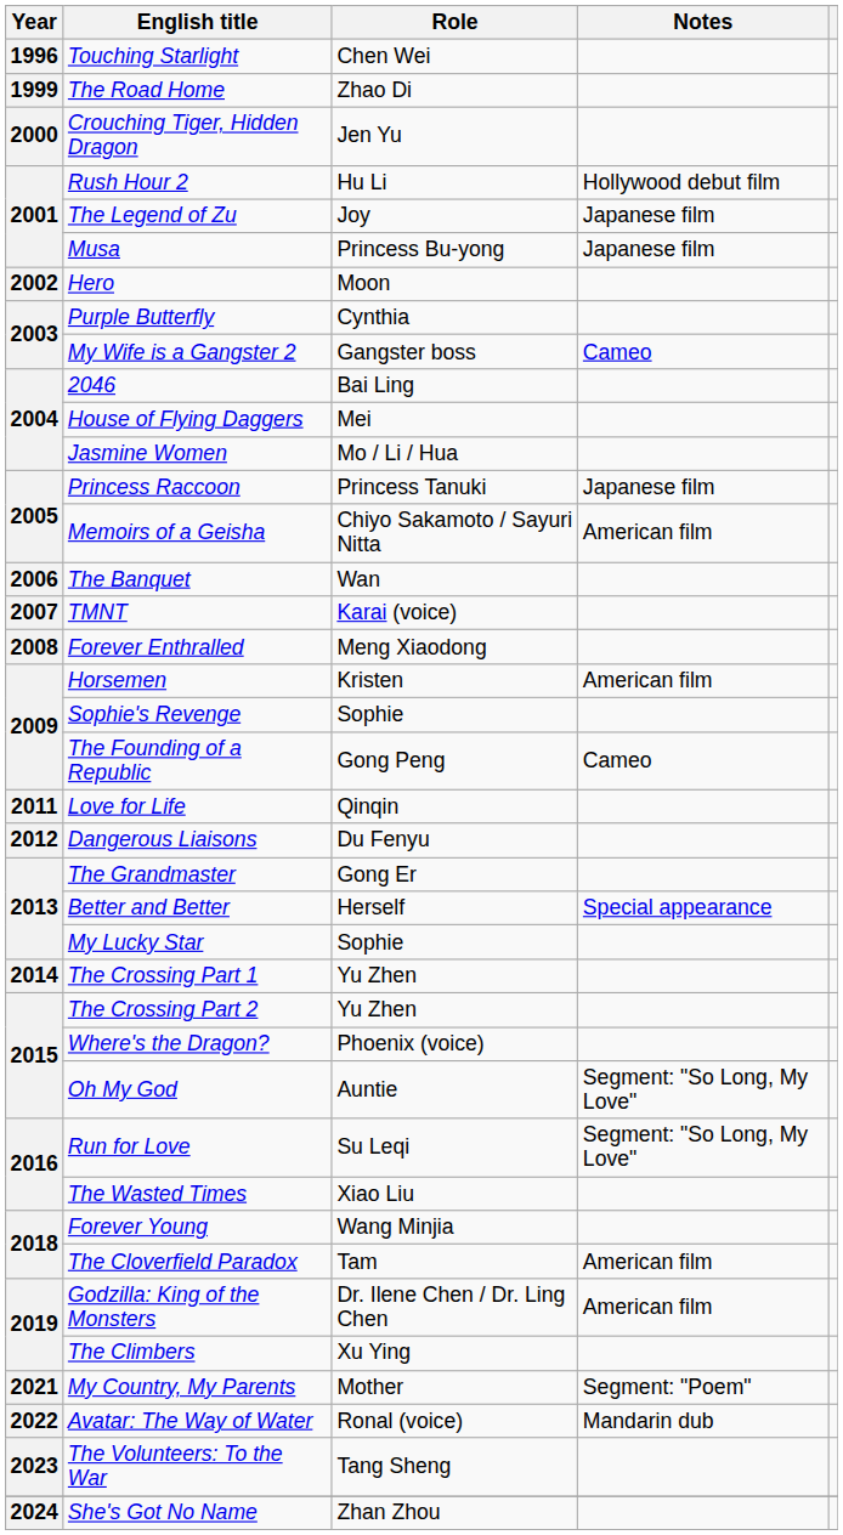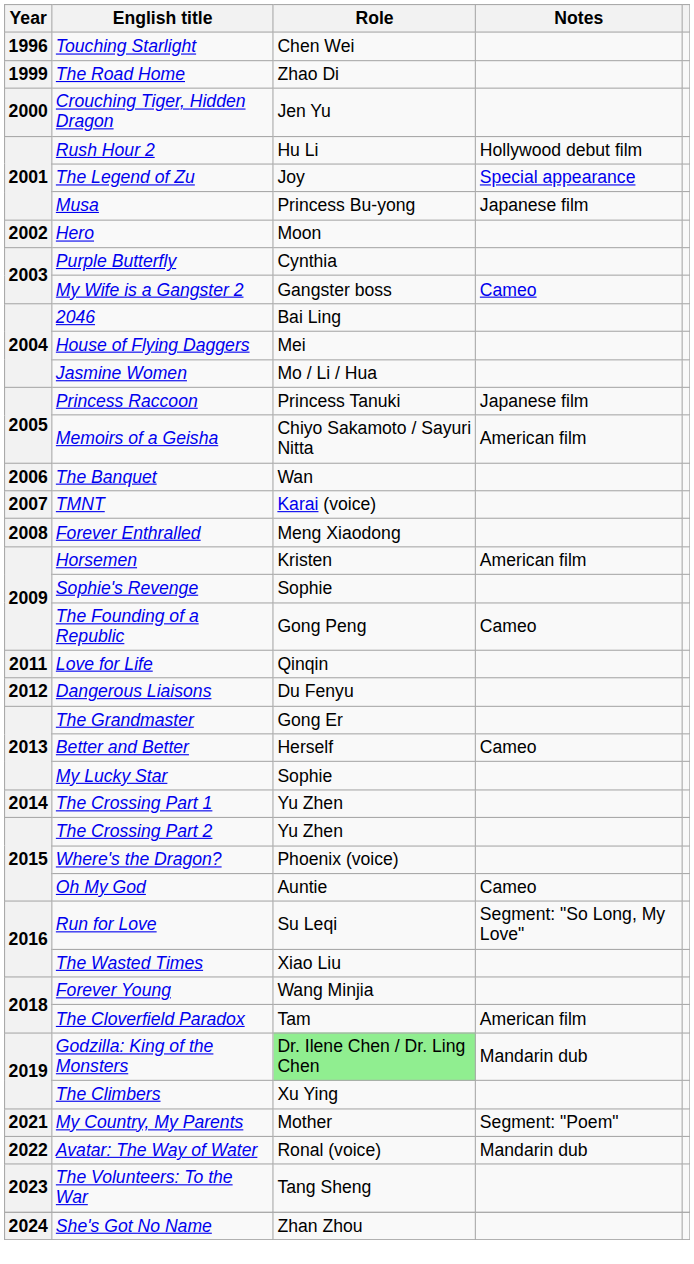 <table class="wikitable plainrowheaders sortable" style="margin-right: 0;">
 <tr>
 <th>Year</th>
 <th>English title</th>
 <th>Role</th>
 <th scope="col" class="unsortable">Notes</th>
 <th scope="col" class="unsortable"></th>
 </tr>
 <tr>
 <th scope="row">1996</th>
 <td><em><a href='#'>Touching Starlight</a></em></td>
 <td>Chen Wei</td>
 <td></td>
 <td></td>
 </tr>
 <tr>
 <th scope="row">1999</th>
 <td><em><a href='#'>The Road Home</a></em></td>
 <td>Zhao Di</td>
 <td></td>
 <td></td>
 </tr>
 <tr>
 <th scope="row">2000</th>
 <td><em><a href='#'>Crouching Tiger, Hidden Dragon</a></em></td>
 <td>Jen Yu</td>
 <td></td>
 <td></td>
 </tr>
 <tr>
 <th scope="row" rowspan=3>2001</th>
 <td><em><a href='#'>Rush Hour 2</a></em></td>
 <td>Hu Li</td>
 <td>Hollywood debut film</td>
 <td></td>
 </tr>
 <tr>
 <td><em><a href='#'>The Legend of Zu</a></em></td>
 <td>Joy</td>
-<td>Japanese film</td>
+<td><a href='#'>Special appearance</a></td>
 <td style="text-align:center;"></td>
 </tr>
 <tr>
 <td><em><a href='#'>Musa</a></em></td>
 <td>Princess Bu-yong</td>
 <td>Japanese film</td>
 <td style="text-align:center;"></td>
 </tr>
 <tr>
 <th scope="row">2002</th>
 <td><em><a href='#'>Hero</a></em></td>
 <td>Moon</td>
 <td></td>
 <td></td>
 </tr>
 <tr>
 <th scope="row" rowspan=2>2003</th>
 <td><em><a href='#'>Purple Butterfly</a></em></td>
 <td>Cynthia</td>
 <td></td>
 <td></td>
 </tr>
 <tr>
 <td><em><a href='#'>My Wife is a Gangster 2</a></em></td>
 <td>Gangster boss</td>
 <td><a href='#'>Cameo</a></td>
 <td style="text-align:center;"></td>
 </tr>
 <tr>
 <th scope="row" rowspan=3>2004</th>
 <td><em><a href='#'>2046</a></em></td>
 <td>Bai Ling</td>
 <td></td>
 <td></td>
 </tr>
 <tr>
 <td><em><a href='#'>House of Flying Daggers</a></em></td>
 <td>Mei</td>
 <td></td>
 <td></td>
 </tr>
 <tr>
 <td><em><a href='#'>Jasmine Women</a></em></td>
 <td>Mo / Li / Hua</td>
 <td></td>
 <td></td>
 </tr>
 <tr>
 <th scope="row" rowspan=2>2005</th>
 <td><em><a href='#'>Princess Raccoon</a></em></td>
 <td>Princess Tanuki</td>
 <td>Japanese film</td>
 <td></td>
 </tr>
 <tr>
 <td><em><a href='#'>Memoirs of a Geisha</a></em></td>
 <td>Chiyo Sakamoto / Sayuri Nitta</td>
 <td>American film</td>
 <td></td>
 </tr>
 <tr>
 <th scope="row">2006</th>
 <td><em><a href='#'>The Banquet</a></em></td>
 <td>Wan</td>
 <td></td>
 <td></td>
 </tr>
 <tr>
 <th scope="row">2007</th>
 <td><em><a href='#'>TMNT</a></em></td>
 <td><a href='#'>Karai</a> (voice)</td>
 <td></td>
 <td></td>
 </tr>
 <tr>
 <th scope="row">2008</th>
 <td><em><a href='#'>Forever Enthralled</a></em></td>
 <td>Meng Xiaodong</td>
 <td></td>
 <td></td>
 </tr>
 <tr>
 <th scope="row" rowspan=3>2009</th>
 <td><em><a href='#'>Horsemen</a></em></td>
 <td>Kristen</td>
 <td>American film</td>
 <td></td>
 </tr>
 <tr>
 <td><em><a href='#'>Sophie's Revenge</a></em></td>
 <td>Sophie</td>
 <td></td>
 <td></td>
 </tr>
 <tr>
 <td><em><a href='#'>The Founding of a Republic</a></em></td>
 <td>Gong Peng</td>
 <td>Cameo</td>
 <td style="text-align:center;"></td>
 </tr>
 <tr>
 <th scope="row">2011</th>
 <td><em><a href='#'>Love for Life</a></em></td>
 <td>Qinqin</td>
 <td></td>
 <td></td>
 </tr>
 <tr>
 <th scope="row">2012</th>
 <td><em><a href='#'>Dangerous Liaisons</a></em></td>
 <td>Du Fenyu</td>
 <td></td>
 <td></td>
 </tr>
 <tr>
 <th scope="row" rowspan=3>2013</th>
 <td><em><a href='#'>The Grandmaster</a></em></td>
 <td>Gong Er</td>
 <td></td>
 <td></td>
 </tr>
 <tr>
 <td><em><a href='#'>Better and Better</a></em></td>
 <td>Herself</td>
-<td><a href='#'>Special appearance</a></td>
+<td>Cameo</td>
 <td style="text-align:center;"></td>
 </tr>
 <tr>
 <td><em><a href='#'>My Lucky Star</a></em></td>
 <td>Sophie</td>
 <td></td>
 <td></td>
 </tr>
 <tr>
 <th scope="row">2014</th>
 <td><em><a href='#'>The Crossing Part 1</a></em></td>
 <td>Yu Zhen</td>
 <td></td>
 <td></td>
 </tr>
 <tr>
 <th scope="row" rowspan=3>2015</th>
 <td><em><a href='#'>The Crossing Part 2</a></em></td>
 <td>Yu Zhen</td>
 <td></td>
 <td></td>
 </tr>
 <tr>
 <td><em><a href='#'>Where's the Dragon?</a></em></td>
 <td>Phoenix (voice)</td>
 <td></td>
 <td style="text-align:center;"></td>
 </tr>
 <tr>
 <td><em><a href='#'>Oh My God</a></em></td>
 <td>Auntie</td>
-<td>Segment: "So Long, My Love"</td>
+<td>Cameo</td>
 <td></td>
 </tr>
 <tr>
 <th scope="row" rowspan=2>2016</th>
 <td><em><a href='#'>Run for Love</a></em></td>
 <td>Su Leqi</td>
 <td>Segment: "So Long, My Love"</td>
 <td></td>
 </tr>
 <tr>
 <td><em><a href='#'>The Wasted Times</a></em></td>
 <td>Xiao Liu</td>
 <td></td>
 <td></td>
 </tr>
 <tr>
 <th scope="row" rowspan=2>2018</th>
 <td><em><a href='#'>Forever Young</a></em></td>
 <td>Wang Minjia</td>
 <td></td>
 <td></td>
 </tr>
 <tr>
 <td><em><a href='#'>The Cloverfield Paradox</a></em></td>
 <td>Tam</td>
 <td>American film</td>
 <td></td>
 </tr>
 <tr>
 <th scope="row" rowspan=2>2019</th>
 <td><em><a href='#'>Godzilla: King of the Monsters</a></em></td>
-<td>Dr. Ilene Chen / Dr. Ling Chen</td>
-<td>American film</td>
+<td style="background: lightgreen;">Dr. Ilene Chen / Dr. Ling Chen</td>
+<td>Mandarin dub</td>
 <td></td>
 </tr>
 <tr>
 <td><em><a href='#'>The Climbers</a></em></td>
 <td>Xu Ying</td>
 <td></td>
 <td></td>
 </tr>
 <tr>
 <th scope="row">2021</th>
 <td><em><a href='#'>My Country, My Parents</a></em></td>
 <td>Mother</td>
 <td>Segment: "Poem"</td>
 <td></td>
 </tr>
 <tr>
 <th scope="row">2022</th>
 <td><em><a href='#'>Avatar: The Way of Water</a></em></td>
 <td>Ronal (voice)</td>
 <td>Mandarin dub</td>
 <td style="text-align:center;"></td>
 </tr>
 <tr>
 <th scope="row">2023</th>
 <td><em><a href='#'>The Volunteers: To the War</a></em></td>
 <td>Tang Sheng</td>
 <td></td>
 <td></td>
 </tr>
 <tr>
 </tr>
 <tr>
 <th scope="row">2024</th>
 <td><em><a href='#'>She's Got No Name</a></em></td>
 <td>Zhan Zhou</td>
 <td></td>
 <td></td>
 </tr>
 <tr>
 </tr>
 </table>
